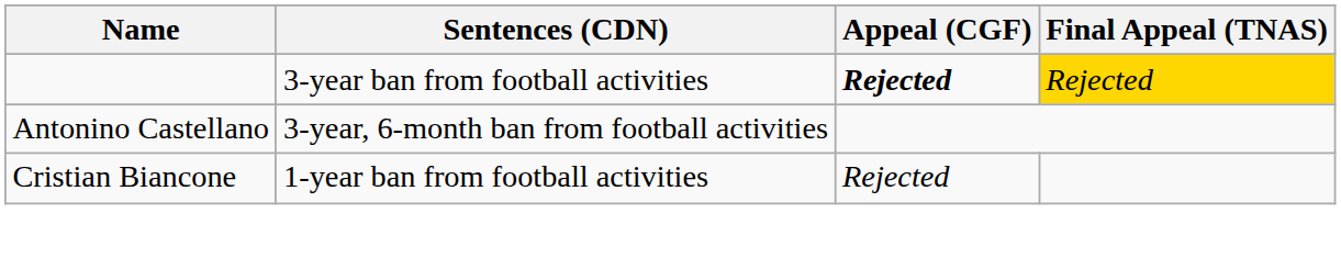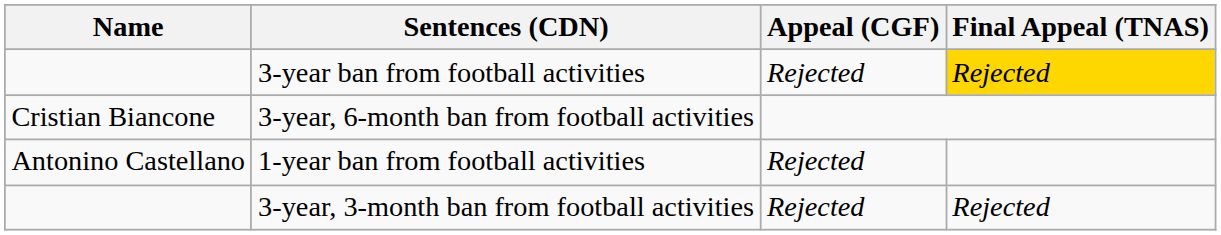 <table class="wikitable sortable">
 <tr>
 <th>Name</th>
 <th>Sentences (CDN)</th>
 <th>Appeal (CGF)</th>
 <th>Final Appeal (TNAS)</th>
 </tr>
 <tr>
 <td></td>
 <td> 3-year ban from football activities</td>
-<td><strong><em>Rejected</em></strong></td>
+<td><em>Rejected</em></td>
 <td style="background: gold;"><em>Rejected</em></td>
 </tr>
 <tr>
-<td>Antonino Castellano</td>
+<td>Cristian Biancone</td>
 <td> 3-year, 6-month ban from football activities</td>
 <td colspan=2></td>
 </tr>
 <tr>
-<td>Cristian Biancone</td>
+<td>Antonino Castellano</td>
 <td> 1-year ban from football activities</td>
 <td><em>Rejected</em></td>
 </tr>
+<tr>
+<td></td>
+<td> 3-year, 3-month ban from football activities</td>
+<td><em>Rejected</em></td>
+<td><em>Rejected</em></td>
+</tr>
 </table>
